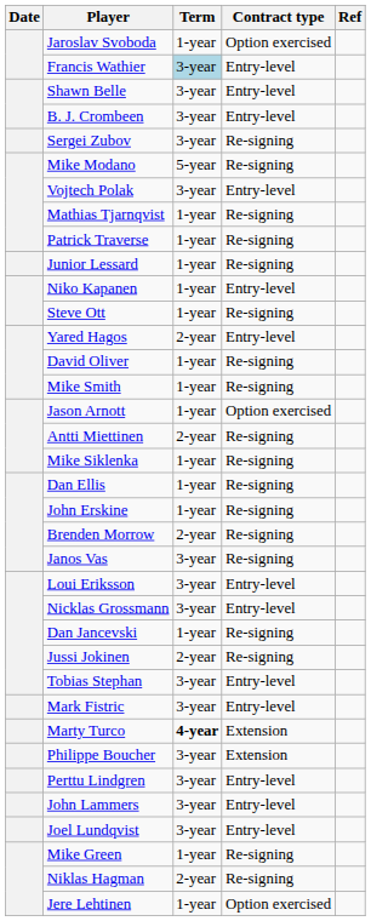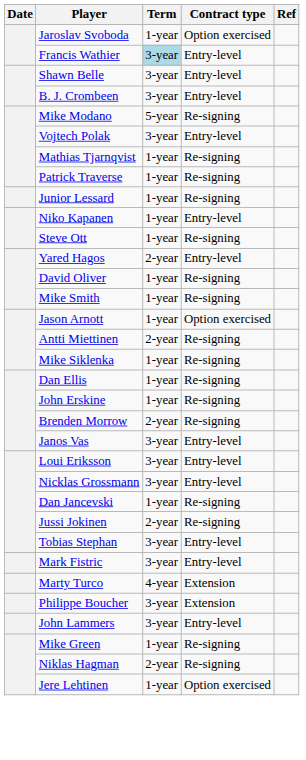 <table class="wikitable plainrowheaders">
 <tr style="background:#ddd; text-align:center;">
 <th>Date</th>
 <th>Player</th>
 <th>Term</th>
 <th>Contract type</th>
 <th>Ref</th>
 </tr>
 <tr>
 <th scope="row" rowspan=2></th>
 <td><a href='#'>Jaroslav Svoboda</a></td>
 <td>1-year</td>
 <td>Option exercised</td>
 <td></td>
 </tr>
 <tr>
 <td><a href='#'>Francis Wathier</a></td>
 <td style="background: lightblue;">3-year</td>
 <td>Entry-level</td>
 <td></td>
 </tr>
 <tr>
 <th scope="row" rowspan=2></th>
 <td><a href='#'>Shawn Belle</a></td>
 <td>3-year</td>
 <td>Entry-level</td>
 <td></td>
 </tr>
 <tr>
 <td><a href='#'>B. J. Crombeen</a></td>
 <td>3-year</td>
 <td>Entry-level</td>
-<td></td>
-</tr>
-<tr>
-<th scope="row"></th>
-<td><a href='#'>Sergei Zubov</a></td>
-<td>3-year</td>
-<td>Re-signing</td>
 <td></td>
 </tr>
 <tr>
 <th scope="row" rowspan=4></th>
 <td><a href='#'>Mike Modano</a></td>
 <td>5-year</td>
 <td>Re-signing</td>
 <td></td>
 </tr>
 <tr>
 <td><a href='#'>Vojtech Polak</a></td>
 <td>3-year</td>
 <td>Entry-level</td>
 <td></td>
 </tr>
 <tr>
 <td><a href='#'>Mathias Tjarnqvist</a></td>
 <td>1-year</td>
 <td>Re-signing</td>
 <td></td>
 </tr>
 <tr>
 <td><a href='#'>Patrick Traverse</a></td>
 <td>1-year</td>
 <td>Re-signing</td>
 <td></td>
 </tr>
 <tr>
 <th scope="row"></th>
 <td><a href='#'>Junior Lessard</a></td>
 <td>1-year</td>
 <td>Re-signing</td>
 <td></td>
 </tr>
 <tr>
 <th scope="row" rowspan=2></th>
 <td><a href='#'>Niko Kapanen</a></td>
 <td>1-year</td>
 <td>Entry-level</td>
 <td></td>
 </tr>
 <tr>
 <td><a href='#'>Steve Ott</a></td>
 <td>1-year</td>
 <td>Re-signing</td>
 <td></td>
 </tr>
 <tr>
 <th scope="row" rowspan=3></th>
 <td><a href='#'>Yared Hagos</a></td>
 <td>2-year</td>
 <td>Entry-level</td>
 <td></td>
 </tr>
 <tr>
 <td><a href='#'>David Oliver</a></td>
 <td>1-year</td>
 <td>Re-signing</td>
 <td></td>
 </tr>
 <tr>
 <td><a href='#'>Mike Smith</a></td>
 <td>1-year</td>
 <td>Re-signing</td>
 <td></td>
 </tr>
 <tr>
 <th scope="row" rowspan=3></th>
 <td><a href='#'>Jason Arnott</a></td>
 <td>1-year</td>
 <td>Option exercised</td>
 <td></td>
 </tr>
 <tr>
 <td><a href='#'>Antti Miettinen</a></td>
 <td>2-year</td>
 <td>Re-signing</td>
 <td></td>
 </tr>
 <tr>
 <td><a href='#'>Mike Siklenka</a></td>
 <td>1-year</td>
 <td>Re-signing</td>
 <td></td>
 </tr>
 <tr>
 <th scope="row" rowspan=4></th>
 <td><a href='#'>Dan Ellis</a></td>
 <td>1-year</td>
 <td>Re-signing</td>
 <td></td>
 </tr>
 <tr>
 <td><a href='#'>John Erskine</a></td>
 <td>1-year</td>
 <td>Re-signing</td>
 <td></td>
 </tr>
 <tr>
 <td><a href='#'>Brenden Morrow</a></td>
 <td>2-year</td>
 <td>Re-signing</td>
 <td></td>
 </tr>
 <tr>
 <td><a href='#'>Janos Vas</a></td>
 <td>3-year</td>
-<td>Re-signing</td>
+<td>Entry-level</td>
 <td></td>
 </tr>
 <tr>
 <th scope="row" rowspan=5></th>
 <td><a href='#'>Loui Eriksson</a></td>
 <td>3-year</td>
 <td>Entry-level</td>
 <td></td>
 </tr>
 <tr>
 <td><a href='#'>Nicklas Grossmann</a></td>
 <td>3-year</td>
 <td>Entry-level</td>
 <td></td>
 </tr>
 <tr>
 <td><a href='#'>Dan Jancevski</a></td>
 <td>1-year</td>
 <td>Re-signing</td>
 <td></td>
 </tr>
 <tr>
 <td><a href='#'>Jussi Jokinen</a></td>
 <td>2-year</td>
 <td>Re-signing</td>
 <td></td>
 </tr>
 <tr>
 <td><a href='#'>Tobias Stephan</a></td>
 <td>3-year</td>
 <td>Entry-level</td>
 <td></td>
 </tr>
 <tr>
 <th scope="row"></th>
 <td><a href='#'>Mark Fistric</a></td>
 <td>3-year</td>
 <td>Entry-level</td>
 <td></td>
 </tr>
 <tr>
 <th scope="row"></th>
 <td><a href='#'>Marty Turco</a></td>
-<td><strong>4-year</strong></td>
+<td>4-year</td>
 <td>Extension</td>
 <td></td>
 </tr>
 <tr>
 <th scope="row"></th>
 <td><a href='#'>Philippe Boucher</a></td>
 <td>3-year</td>
 <td>Extension</td>
 <td></td>
 </tr>
 <tr>
 <th scope="row"></th>
-<td><a href='#'>Perttu Lindgren</a></td>
-<td>3-year</td>
-<td>Entry-level</td>
-<td></td>
-</tr>
-<tr>
-<th scope="row"></th>
 <td><a href='#'>John Lammers</a></td>
-<td>3-year</td>
-<td>Entry-level</td>
-<td></td>
-</tr>
-<tr>
-<th scope="row"></th>
-<td><a href='#'>Joel Lundqvist</a></td>
 <td>3-year</td>
 <td>Entry-level</td>
 <td></td>
 </tr>
 <tr>
 <th scope="row" rowspan=3></th>
 <td><a href='#'>Mike Green</a></td>
 <td>1-year</td>
 <td>Re-signing</td>
 <td></td>
 </tr>
 <tr>
 <td><a href='#'>Niklas Hagman</a></td>
 <td>2-year</td>
 <td>Re-signing</td>
 <td></td>
 </tr>
 <tr>
 <td><a href='#'>Jere Lehtinen</a></td>
 <td>1-year</td>
 <td>Option exercised</td>
 <td></td>
 </tr>
 </table>
